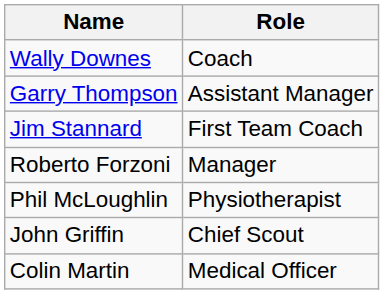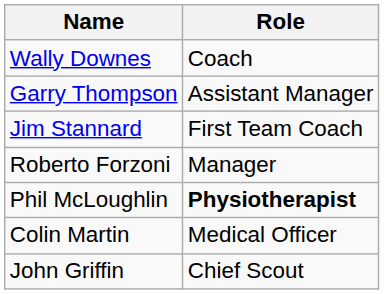 <table class="wikitable">
 <tr>
 <th>Name</th>
 <th>Role</th>
 </tr>
 <tr>
 <td> <a href='#'>Wally Downes</a></td>
 <td>Coach</td>
 </tr>
 <tr>
 <td> <a href='#'>Garry Thompson</a></td>
 <td>Assistant Manager</td>
 </tr>
 <tr>
 <td> <a href='#'>Jim Stannard</a></td>
 <td>First Team Coach</td>
 </tr>
 <tr>
 <td> Roberto Forzoni</td>
 <td>Manager</td>
 </tr>
 <tr>
 <td> Phil McLoughlin</td>
-<td>Physiotherapist</td>
+<td><strong>Physiotherapist</strong></td>
+</tr>
+<tr>
+<td> Colin Martin</td>
+<td>Medical Officer</td>
 </tr>
 <tr>
 <td> John Griffin</td>
 <td>Chief Scout</td>
 </tr>
-<tr>
-<td> Colin Martin</td>
-<td>Medical Officer</td>
-</tr>
 </table>
